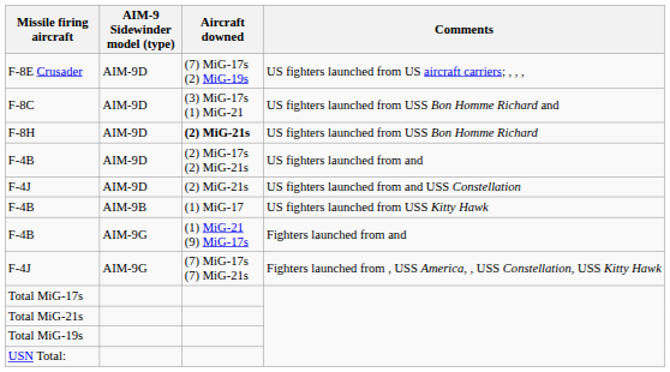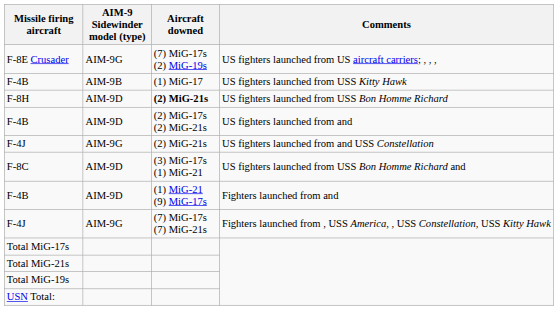 <table class="wikitable">
 <tr>
 <th style="width:7em;">Missile firing aircraft</th>
 <th style="width:6em;">AIM-9 Sidewinder model (type)</th>
 <th style="width:6em;">Aircraft downed</th>
 <th>Comments</th>
 </tr>
 <tr>
 <td>F-8E <a href='#'>Crusader</a></td>
-<td>AIM-9D</td>
+<td>AIM-9G</td>
 <td>(7) MiG-17s<br>(2) <a href='#'>MiG-19s</a></td>
 <td>US fighters launched from US <a href='#'>aircraft carriers</a>; , , , </td>
 </tr>
 <tr>
-<td>F-8C</td>
-<td>AIM-9D</td>
-<td>(3) MiG-17s<br>(1) MiG-21</td>
-<td>US fighters launched from USS <em>Bon Homme Richard</em> and </td>
+<td>F-4B</td>
+<td>AIM-9B</td>
+<td>(1) MiG-17</td>
+<td>US fighters launched from USS <em>Kitty Hawk</em></td>
 </tr>
 <tr>
 <td>F-8H</td>
 <td>AIM-9D</td>
 <td><strong>(2) MiG-21s</strong></td>
 <td>US fighters launched from USS <em>Bon Homme Richard</em></td>
 </tr>
 <tr>
 <td>F-4B </td>
 <td>AIM-9D</td>
 <td>(2) MiG-17s<br>(2) MiG-21s</td>
 <td>US fighters launched from  and </td>
 </tr>
 <tr>
 <td>F-4J</td>
-<td>AIM-9D</td>
+<td>AIM-9G</td>
 <td>(2) MiG-21s</td>
 <td>US fighters launched from  and USS <em>Constellation</em></td>
 </tr>
 <tr>
-<td>F-4B</td>
-<td>AIM-9B</td>
-<td>(1) MiG-17</td>
-<td>US fighters launched from USS <em>Kitty Hawk</em></td>
+<td>F-8C</td>
+<td>AIM-9D</td>
+<td>(3) MiG-17s<br>(1) MiG-21</td>
+<td>US fighters launched from USS <em>Bon Homme Richard</em> and </td>
 </tr>
 <tr>
 <td>F-4B</td>
-<td>AIM-9G</td>
+<td>AIM-9D</td>
 <td>(1) <a href='#'>MiG-21</a><br>(9) <a href='#'>MiG-17s</a></td>
 <td>Fighters launched from  and </td>
 </tr>
 <tr>
 <td>F-4J</td>
 <td>AIM-9G</td>
 <td>(7) MiG-17s<br>(7) MiG-21s</td>
 <td>Fighters launched from , USS <em>America</em>, , USS <em>Constellation</em>, USS <em>Kitty Hawk</em></td>
 </tr>
 <tr>
 <td>Total MiG-17s</td>
 <td></td>
 <td></td>
 </tr>
 <tr>
 <td>Total MiG-21s</td>
 <td></td>
 <td></td>
 </tr>
 <tr>
 <td>Total MiG-19s</td>
 <td></td>
 <td></td>
 </tr>
 <tr>
 <td><a href='#'>USN</a> Total:</td>
 <td></td>
 <td></td>
 </tr>
 </table>
